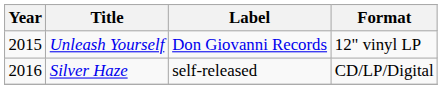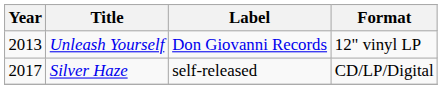 <table class="wikitable">
 <tr>
 <th>Year</th>
 <th>Title</th>
 <th>Label</th>
 <th>Format</th>
 </tr>
 <tr>
-<td>2015</td>
+<td>2013</td>
 <td><em><a href='#'>Unleash Yourself</a></em></td>
 <td><a href='#'>Don Giovanni Records</a></td>
 <td>12" vinyl LP</td>
 </tr>
 <tr>
-<td>2016</td>
+<td>2017</td>
 <td><em><a href='#'>Silver Haze</a></em></td>
 <td>self-released</td>
 <td>CD/LP/Digital</td>
 </tr>
 <tr>
 </tr>
 </table>
